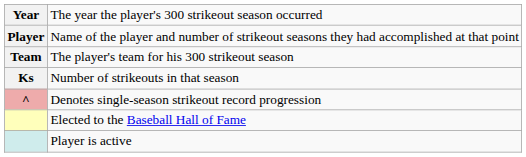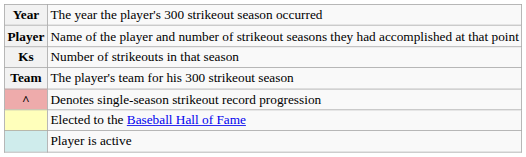 <table class="wikitable plainrowheaders">
 <tr>
 <th scope="row" style="text-align:center"><strong>Year</strong></th>
 <td>The year the player's 300 strikeout season occurred</td>
 </tr>
 <tr>
 <th scope="row" style="text-align:center"><strong>Player</strong></th>
 <td>Name of the player and number of strikeout seasons they had accomplished at that point</td>
 </tr>
 <tr>
+<th scope="row" style="text-align:center"><strong>Ks</strong></th>
+<td>Number of strikeouts in that season</td>
+</tr>
+<tr>
 <th scope="row" style="text-align:center"><strong>Team</strong></th>
 <td>The player's team for his 300 strikeout season</td>
-</tr>
-<tr>
-<th scope="row" style="text-align:center"><strong>Ks</strong></th>
-<td>Number of strikeouts in that season</td>
 </tr>
 <tr>
 <th scope="row" style="text-align:center; background-color:#eeabab;">^</th>
 <td>Denotes single-season strikeout record progression</td>
 </tr>
 <tr>
 <th scope="row" style="text-align:center; background-color: #ffffbb"></th>
 <td>Elected to the <a href='#'>Baseball Hall of Fame</a></td>
 </tr>
 <tr>
 <th scope="row" style="text-align:center; background:#cfecec;"></th>
 <td>Player is active</td>
 </tr>
 </table>
